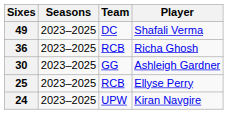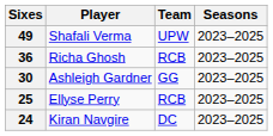 <table class="wikitable">
 <tr>
 <th>Sixes</th>
+<th>Player</th>
+<th>Team</th>
 <th>Seasons</th>
-<th>Team</th>
-<th>Player</th>
 </tr>
 <tr>
 <th scope="row" style="text-align:center;">49</th>
+<td><a href='#'>Shafali Verma</a></td>
+<td><a href='#'>UPW</a></td>
 <td>2023–2025</td>
-<td><a href='#'>DC</a></td>
-<td><a href='#'>Shafali Verma</a></td>
 </tr>
 <tr>
 <th scope="row" style="text-align:center;">36</th>
+<td><a href='#'>Richa Ghosh</a></td>
+<td><a href='#'>RCB</a></td>
 <td>2023–2025</td>
-<td><a href='#'>RCB</a></td>
-<td><a href='#'>Richa Ghosh</a></td>
 </tr>
 <tr>
 <th scope="row" style="text-align:center;">30</th>
+<td><a href='#'>Ashleigh Gardner</a></td>
+<td><a href='#'>GG</a></td>
 <td>2023–2025</td>
-<td><a href='#'>GG</a></td>
-<td><a href='#'>Ashleigh Gardner</a></td>
 </tr>
 <tr>
 <th scope="row" style="text-align:center;">25</th>
+<td><a href='#'>Ellyse Perry</a></td>
+<td><a href='#'>RCB</a></td>
 <td>2023–2025</td>
-<td><a href='#'>RCB</a></td>
-<td><a href='#'>Ellyse Perry</a></td>
 </tr>
 <tr>
 <th scope="row" style="text-align:center;">24</th>
+<td><a href='#'>Kiran Navgire</a></td>
+<td><a href='#'>DC</a></td>
 <td>2023–2025</td>
-<td><a href='#'>UPW</a></td>
-<td><a href='#'>Kiran Navgire</a></td>
 </tr>
 </table>
